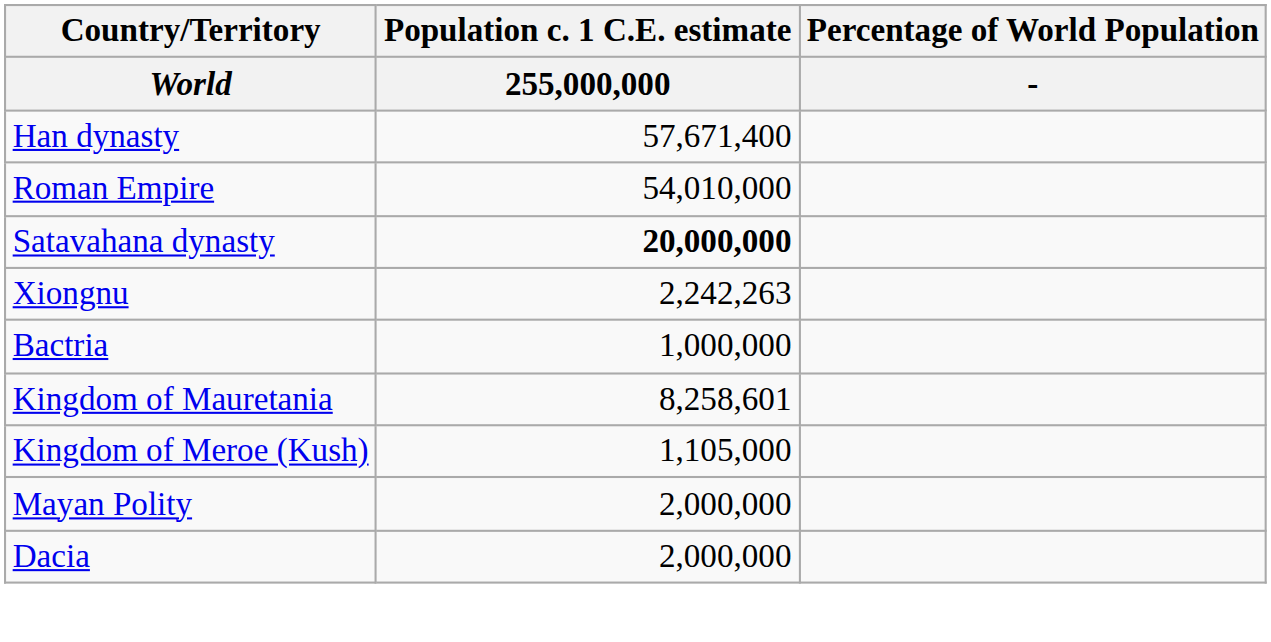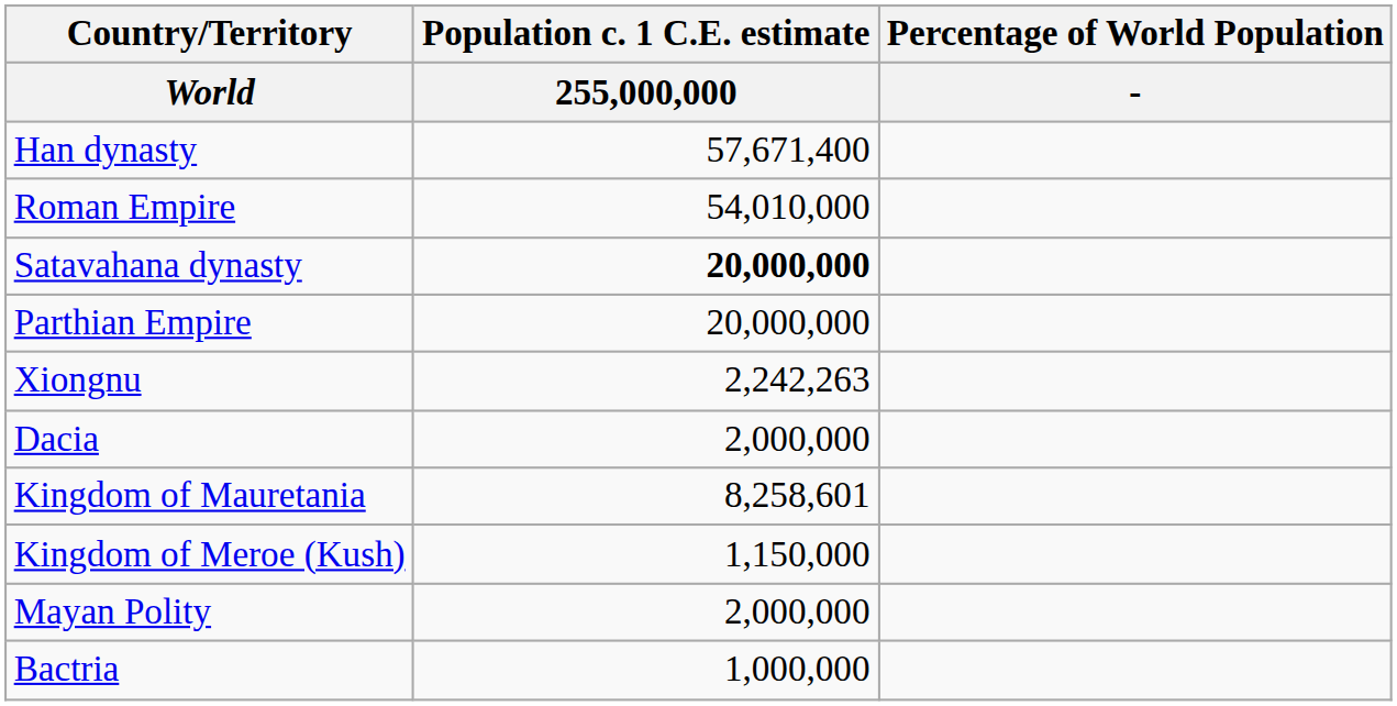 <table class="wikitable sortable" style="text-align:right">
 <tr>
 <th>Country/Territory</th>
 <th>Population c. 1 C.E. estimate</th>
 <th>Percentage of World Population</th>
 </tr>
 <tr>
 <th align="left"> <em>World</em></th>
 <th>255,000,000</th>
 <th>-</th>
 </tr>
 <tr>
 <td style="text-align:left;"><a href='#'>Han dynasty</a></td>
 <td>57,671,400</td>
 <td></td>
 </tr>
 <tr>
 <td style="text-align:left;"><a href='#'>Roman Empire</a><br></td>
 <td>54,010,000</td>
 <td></td>
 </tr>
 <tr>
 <td style="text-align:left;"><a href='#'>Satavahana dynasty</a></td>
 <td><strong>20,000,000</strong></td>
 <td><br></td>
 </tr>
 <tr>
+<td style="text-align:left;"><a href='#'>Parthian Empire</a><br></td>
+<td>20,000,000</td>
+<td></td>
+</tr>
+<tr>
 <td style="text-align:left;"><a href='#'>Xiongnu</a></td>
 <td>2,242,263</td>
 <td></td>
 </tr>
 <tr>
-<td style="text-align:left;"><a href='#'>Bactria</a><br></td>
-<td>1,000,000</td>
+<td style="text-align:left;"><a href='#'>Dacia</a></td>
+<td>2,000,000</td>
 <td></td>
 </tr>
 <tr>
 <td style="text-align:left;"><a href='#'>Kingdom of Mauretania</a></td>
 <td>8,258,601</td>
 <td><br></td>
 </tr>
 <tr>
 <td style="text-align:left;"><a href='#'>Kingdom of Meroe (Kush)</a></td>
-<td>1,105,000</td>
+<td>1,150,000</td>
 <td></td>
 </tr>
 <tr>
 <td style="text-align:left;"><a href='#'>Mayan Polity</a><br></td>
 <td>2,000,000</td>
 <td></td>
 </tr>
 <tr>
-<td style="text-align:left;"><a href='#'>Dacia</a></td>
-<td>2,000,000</td>
+<td style="text-align:left;"><a href='#'>Bactria</a><br></td>
+<td>1,000,000</td>
 <td></td>
 </tr>
 </table>
